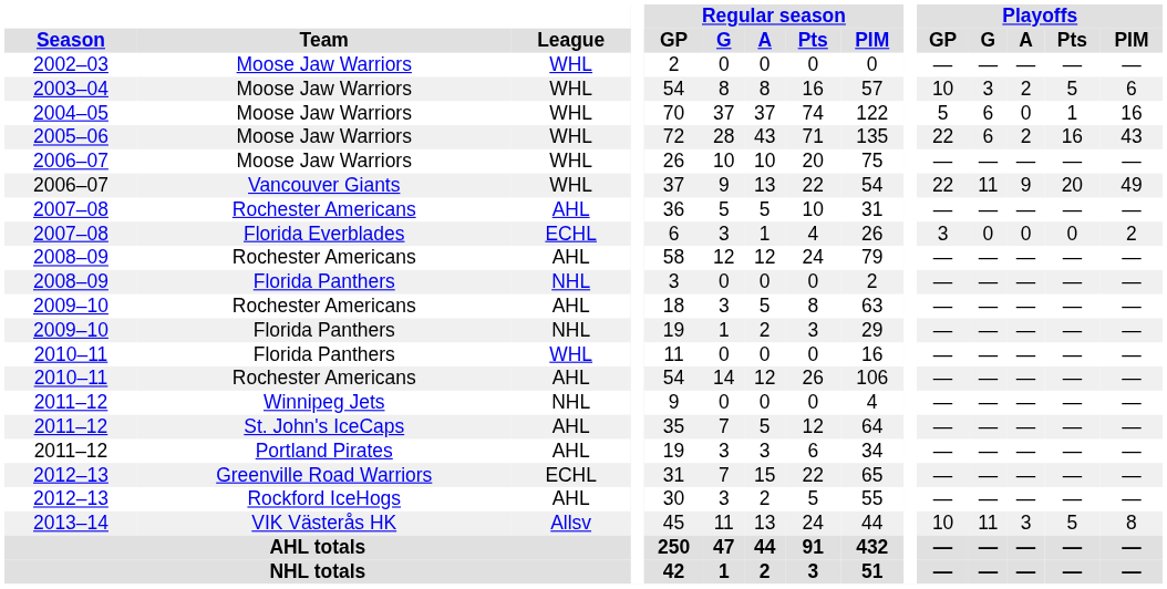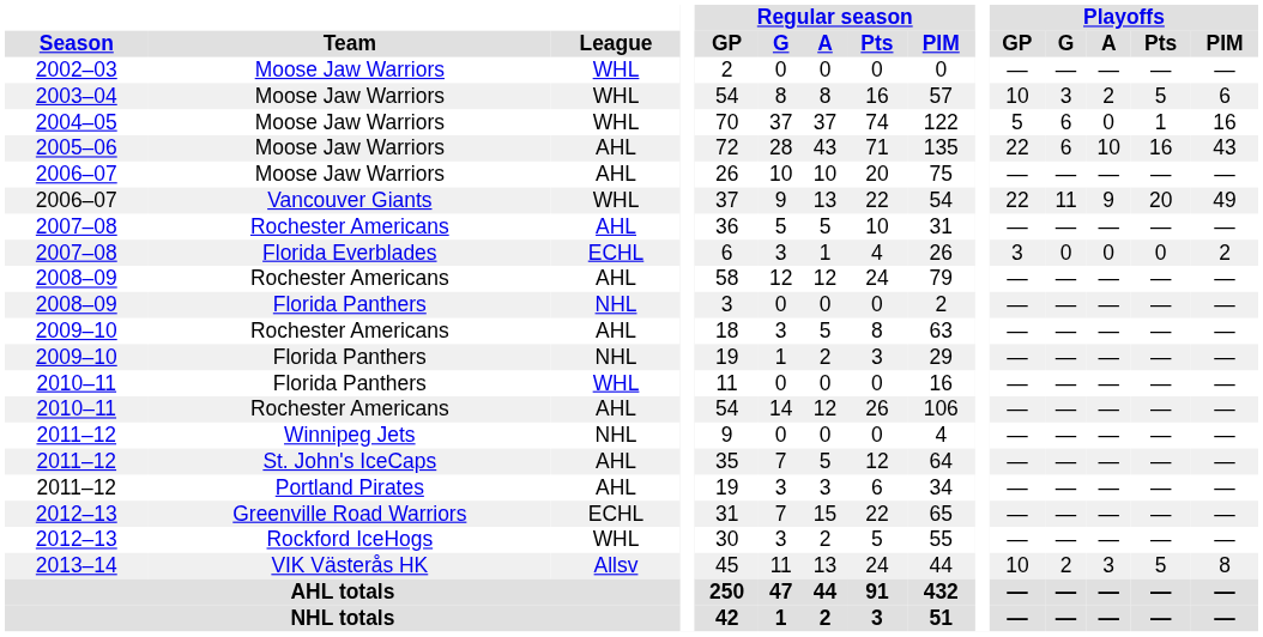 <table border="0" cellpadding="1" cellspacing="0" style="text-align:center; width:60em;">
 <tr style="background:#e0e0e0;">
 <th colspan="3"  bgcolor="#ffffff"> </th>
 <th rowspan="99" bgcolor="#ffffff"> </th>
 <th colspan="5"><a href='#'>Regular season</a></th>
 <th rowspan="99" bgcolor="#ffffff"> </th>
 <th colspan="5"><a href='#'>Playoffs</a></th>
 </tr>
 <tr style="background:#e0e0e0;">
 <th><a href='#'>Season</a></th>
 <th>Team</th>
 <th>League</th>
 <th>GP</th>
 <th><a href='#'>G</a></th>
 <th><a href='#'>A</a></th>
 <th><a href='#'>Pts</a></th>
 <th><a href='#'>PIM</a></th>
 <th>GP</th>
 <th>G</th>
 <th>A</th>
 <th>Pts</th>
 <th>PIM</th>
 </tr>
 <tr>
 <td><a href='#'>2002–03</a></td>
 <td><a href='#'>Moose Jaw Warriors</a></td>
 <td><a href='#'>WHL</a></td>
 <td>2</td>
 <td>0</td>
 <td>0</td>
 <td>0</td>
 <td>0</td>
 <td>—</td>
 <td>—</td>
 <td>—</td>
 <td>—</td>
 <td>—</td>
 </tr>
 <tr bgcolor="#f0f0f0">
 <td><a href='#'>2003–04</a></td>
 <td>Moose Jaw Warriors</td>
 <td>WHL</td>
 <td>54</td>
 <td>8</td>
 <td>8</td>
 <td>16</td>
 <td>57</td>
 <td>10</td>
 <td>3</td>
 <td>2</td>
 <td>5</td>
 <td>6</td>
 </tr>
 <tr>
 <td><a href='#'>2004–05</a></td>
 <td>Moose Jaw Warriors</td>
 <td>WHL</td>
 <td>70</td>
 <td>37</td>
 <td>37</td>
 <td>74</td>
 <td>122</td>
 <td>5</td>
 <td>6</td>
 <td>0</td>
 <td>1</td>
 <td>16</td>
 </tr>
 <tr bgcolor="#f0f0f0">
 <td><a href='#'>2005–06</a></td>
 <td>Moose Jaw Warriors</td>
-<td>WHL</td>
+<td>AHL</td>
 <td>72</td>
 <td>28</td>
 <td>43</td>
 <td>71</td>
 <td>135</td>
 <td>22</td>
 <td>6</td>
-<td>2</td>
+<td>10</td>
 <td>16</td>
 <td>43</td>
 </tr>
 <tr>
 <td><a href='#'>2006–07</a></td>
 <td>Moose Jaw Warriors</td>
-<td>WHL</td>
+<td>AHL</td>
 <td>26</td>
 <td>10</td>
 <td>10</td>
 <td>20</td>
 <td>75</td>
 <td>—</td>
 <td>—</td>
 <td>—</td>
 <td>—</td>
 <td>—</td>
 </tr>
 <tr bgcolor="#f0f0f0">
 <td>2006–07</td>
 <td><a href='#'>Vancouver Giants</a></td>
 <td>WHL</td>
 <td>37</td>
 <td>9</td>
 <td>13</td>
 <td>22</td>
 <td>54</td>
 <td>22</td>
 <td>11</td>
 <td>9</td>
 <td>20</td>
 <td>49</td>
 </tr>
 <tr>
 <td><a href='#'>2007–08</a></td>
 <td><a href='#'>Rochester Americans</a></td>
 <td><a href='#'>AHL</a></td>
 <td>36</td>
 <td>5</td>
 <td>5</td>
 <td>10</td>
 <td>31</td>
 <td>—</td>
 <td>—</td>
 <td>—</td>
 <td>—</td>
 <td>—</td>
 </tr>
 <tr bgcolor="#f0f0f0">
 <td><a href='#'>2007–08</a></td>
 <td><a href='#'>Florida Everblades</a></td>
 <td><a href='#'>ECHL</a></td>
 <td>6</td>
 <td>3</td>
 <td>1</td>
 <td>4</td>
 <td>26</td>
 <td>3</td>
 <td>0</td>
 <td>0</td>
 <td>0</td>
 <td>2</td>
 </tr>
 <tr>
 <td><a href='#'>2008–09</a></td>
 <td>Rochester Americans</td>
 <td>AHL</td>
 <td>58</td>
 <td>12</td>
 <td>12</td>
 <td>24</td>
 <td>79</td>
 <td>—</td>
 <td>—</td>
 <td>—</td>
 <td>—</td>
 <td>—</td>
 </tr>
 <tr bgcolor="#f0f0f0">
 <td><a href='#'>2008–09</a></td>
 <td><a href='#'>Florida Panthers</a></td>
 <td><a href='#'>NHL</a></td>
 <td>3</td>
 <td>0</td>
 <td>0</td>
 <td>0</td>
 <td>2</td>
 <td>—</td>
 <td>—</td>
 <td>—</td>
 <td>—</td>
 <td>—</td>
 </tr>
 <tr>
 <td><a href='#'>2009–10</a></td>
 <td>Rochester Americans</td>
 <td>AHL</td>
 <td>18</td>
 <td>3</td>
 <td>5</td>
 <td>8</td>
 <td>63</td>
 <td>—</td>
 <td>—</td>
 <td>—</td>
 <td>—</td>
 <td>—</td>
 </tr>
 <tr bgcolor="#f0f0f0">
 <td><a href='#'>2009–10</a></td>
 <td>Florida Panthers</td>
 <td>NHL</td>
 <td>19</td>
 <td>1</td>
 <td>2</td>
 <td>3</td>
 <td>29</td>
 <td>—</td>
 <td>—</td>
 <td>—</td>
 <td>—</td>
 <td>—</td>
 </tr>
 <tr>
 <td><a href='#'>2010–11</a></td>
 <td>Florida Panthers</td>
 <td><a href='#'>WHL</a></td>
 <td>11</td>
 <td>0</td>
 <td>0</td>
 <td>0</td>
 <td>16</td>
 <td>—</td>
 <td>—</td>
 <td>—</td>
 <td>—</td>
 <td>—</td>
 </tr>
 <tr bgcolor="#f0f0f0">
 <td><a href='#'>2010–11</a></td>
 <td>Rochester Americans</td>
 <td>AHL</td>
 <td>54</td>
 <td>14</td>
 <td>12</td>
 <td>26</td>
 <td>106</td>
 <td>—</td>
 <td>—</td>
 <td>—</td>
 <td>—</td>
 <td>—</td>
 </tr>
 <tr>
 <td><a href='#'>2011–12</a></td>
 <td><a href='#'>Winnipeg Jets</a></td>
 <td>NHL</td>
 <td>9</td>
 <td>0</td>
 <td>0</td>
 <td>0</td>
 <td>4</td>
 <td>—</td>
 <td>—</td>
 <td>—</td>
 <td>—</td>
 <td>—</td>
 </tr>
 <tr bgcolor="#f0f0f0">
 <td><a href='#'>2011–12</a></td>
 <td><a href='#'>St. John's IceCaps</a></td>
 <td>AHL</td>
 <td>35</td>
 <td>7</td>
 <td>5</td>
 <td>12</td>
 <td>64</td>
 <td>—</td>
 <td>—</td>
 <td>—</td>
 <td>—</td>
 <td>—</td>
 </tr>
 <tr>
 <td>2011–12</td>
 <td><a href='#'>Portland Pirates</a></td>
 <td>AHL</td>
 <td>19</td>
 <td>3</td>
 <td>3</td>
 <td>6</td>
 <td>34</td>
 <td>—</td>
 <td>—</td>
 <td>—</td>
 <td>—</td>
 <td>—</td>
 </tr>
 <tr bgcolor="#f0f0f0">
 <td><a href='#'>2012–13</a></td>
 <td><a href='#'>Greenville Road Warriors</a></td>
 <td>ECHL</td>
 <td>31</td>
 <td>7</td>
 <td>15</td>
 <td>22</td>
 <td>65</td>
 <td>—</td>
 <td>—</td>
 <td>—</td>
 <td>—</td>
 <td>—</td>
 </tr>
 <tr>
 <td><a href='#'>2012–13</a></td>
 <td><a href='#'>Rockford IceHogs</a></td>
-<td>AHL</td>
+<td>WHL</td>
 <td>30</td>
 <td>3</td>
 <td>2</td>
 <td>5</td>
 <td>55</td>
 <td>—</td>
 <td>—</td>
 <td>—</td>
 <td>—</td>
 <td>—</td>
 </tr>
 <tr bgcolor="#f0f0f0">
 <td><a href='#'>2013–14</a></td>
 <td><a href='#'>VIK Västerås HK</a></td>
 <td><a href='#'>Allsv</a></td>
 <td>45</td>
 <td>11</td>
 <td>13</td>
 <td>24</td>
 <td>44</td>
 <td>10</td>
-<td>11</td>
+<td>2</td>
 <td>3</td>
 <td>5</td>
 <td>8</td>
 </tr>
 <tr bgcolor="#e0e0e0">
 <th colspan="3">AHL totals</th>
 <th>250</th>
 <th>47</th>
 <th>44</th>
 <th>91</th>
 <th>432</th>
 <th>—</th>
 <th>—</th>
 <th>—</th>
 <th>—</th>
 <th>—</th>
 </tr>
 <tr bgcolor="#e0e0e0">
 <th colspan="3">NHL totals</th>
 <th>42</th>
 <th>1</th>
 <th>2</th>
 <th>3</th>
 <th>51</th>
 <th>—</th>
 <th>—</th>
 <th>—</th>
 <th>—</th>
 <th>—</th>
 </tr>
 </table>
